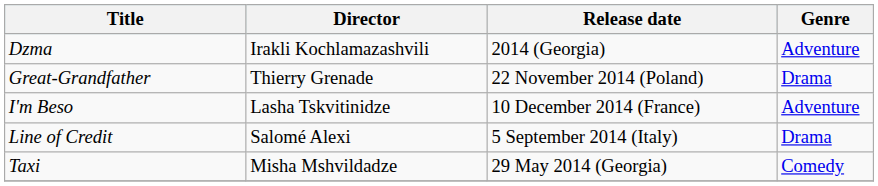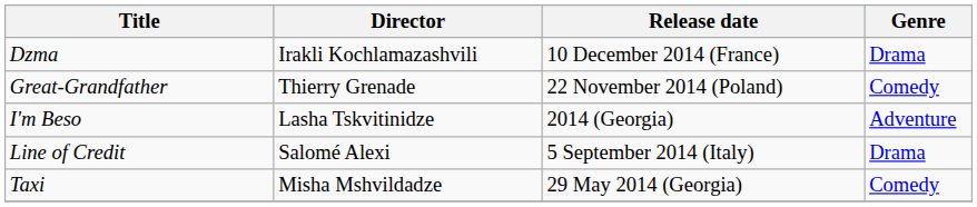 <table class="wikitable">
 <tr style="background:#b0e0e6; text-align:center;">
 <th style="width:25%;">Title</th>
 <th style="width:25%;">Director</th>
 <th style="width:30%;">Release date</th>
 <th style="width:10%;">Genre</th>
 </tr>
 <tr>
 <td><em>Dzma</em></td>
 <td>Irakli Kochlamazashvili</td>
-<td>2014 (Georgia)</td>
-<td><a href='#'>Adventure</a></td>
+<td>10 December 2014 (France)</td>
+<td><a href='#'>Drama</a></td>
 </tr>
 <tr>
 <td><em>Great-Grandfather</em></td>
 <td>Thierry Grenade</td>
 <td>22 November 2014 (Poland)</td>
-<td><a href='#'>Drama</a></td>
+<td><a href='#'>Comedy</a></td>
 </tr>
 <tr>
 <td><em>I'm Beso</em></td>
 <td>Lasha Tskvitinidze</td>
-<td>10 December 2014 (France)</td>
+<td>2014 (Georgia)</td>
 <td><a href='#'>Adventure</a></td>
 </tr>
 <tr>
 <td><em>Line of Credit</em></td>
 <td>Salomé Alexi</td>
 <td>5 September 2014 (Italy)</td>
 <td><a href='#'>Drama</a></td>
 </tr>
 <tr>
 <td><em>Taxi</em></td>
 <td>Misha Mshvildadze</td>
 <td>29 May 2014 (Georgia)</td>
 <td><a href='#'>Comedy</a></td>
 </tr>
 <tr>
 </tr>
 </table>
